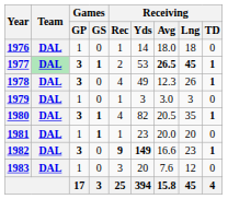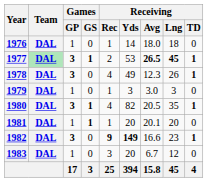 <table class="wikitable" style="text-align:center">
 <tr>
 <th rowspan="2">Year</th>
 <th rowspan="2">Team</th>
 <th colspan="2">Games</th>
 <th colspan="5">Receiving</th>
 </tr>
 <tr>
 <th>GP</th>
 <th>GS</th>
 <th>Rec</th>
 <th>Yds</th>
 <th>Avg</th>
 <th>Lng</th>
 <th>TD</th>
 </tr>
 <tr>
 <th><a href='#'>1976</a></th>
 <th><a href='#'>DAL</a></th>
 <td>1</td>
 <td>0</td>
 <td>1</td>
 <td>14</td>
 <td>18.0</td>
 <td>18</td>
 <td>0</td>
 </tr>
 <tr>
 <th><a href='#'>1977</a></th>
 <th style="background:#afe6ba; width:3em;"><a href='#'>DAL</a></th>
 <td><strong>3</strong></td>
 <td><strong>1</strong></td>
 <td>2</td>
 <td>53</td>
 <td><strong>26.5</strong></td>
 <td><strong>45</strong></td>
 <td><strong>1</strong></td>
 </tr>
 <tr>
 <th><a href='#'>1978</a></th>
 <th><a href='#'>DAL</a></th>
 <td><strong>3</strong></td>
 <td>0</td>
 <td>4</td>
 <td>49</td>
 <td>12.3</td>
 <td>26</td>
 <td><strong>1</strong></td>
 </tr>
 <tr>
 <th><a href='#'>1979</a></th>
 <th><a href='#'>DAL</a></th>
 <td>1</td>
 <td>0</td>
 <td>1</td>
 <td>3</td>
 <td>3.0</td>
 <td>3</td>
 <td>0</td>
 </tr>
 <tr>
 <th><a href='#'>1980</a></th>
 <th><a href='#'>DAL</a></th>
 <td><strong>3</strong></td>
 <td><strong>1</strong></td>
 <td>4</td>
 <td>82</td>
 <td>20.5</td>
 <td>35</td>
 <td><strong>1</strong></td>
 </tr>
 <tr>
 <th><a href='#'>1981</a></th>
 <th><a href='#'>DAL</a></th>
 <td>1</td>
 <td><strong>1</strong></td>
 <td>1</td>
-<td>23</td>
-<td>20.0</td>
+<td>20</td>
+<td>20.1</td>
 <td>20</td>
 <td>0</td>
 </tr>
 <tr>
 <th><a href='#'>1982</a></th>
 <th><a href='#'>DAL</a></th>
 <td><strong>3</strong></td>
 <td>0</td>
 <td><strong>9</strong></td>
 <td><strong>149</strong></td>
 <td>16.6</td>
 <td>23</td>
 <td><strong>1</strong></td>
 </tr>
 <tr>
 <th><a href='#'>1983</a></th>
 <th><a href='#'>DAL</a></th>
 <td>1</td>
 <td>0</td>
 <td>3</td>
 <td>20</td>
-<td>7.6</td>
+<td>6.7</td>
 <td>12</td>
 <td>0</td>
 </tr>
 <tr>
 <th colspan="2"></th>
 <th>17</th>
 <th>3</th>
 <th>25</th>
 <th>394</th>
 <th>15.8</th>
 <th>45</th>
 <th>4</th>
 </tr>
 </table>
